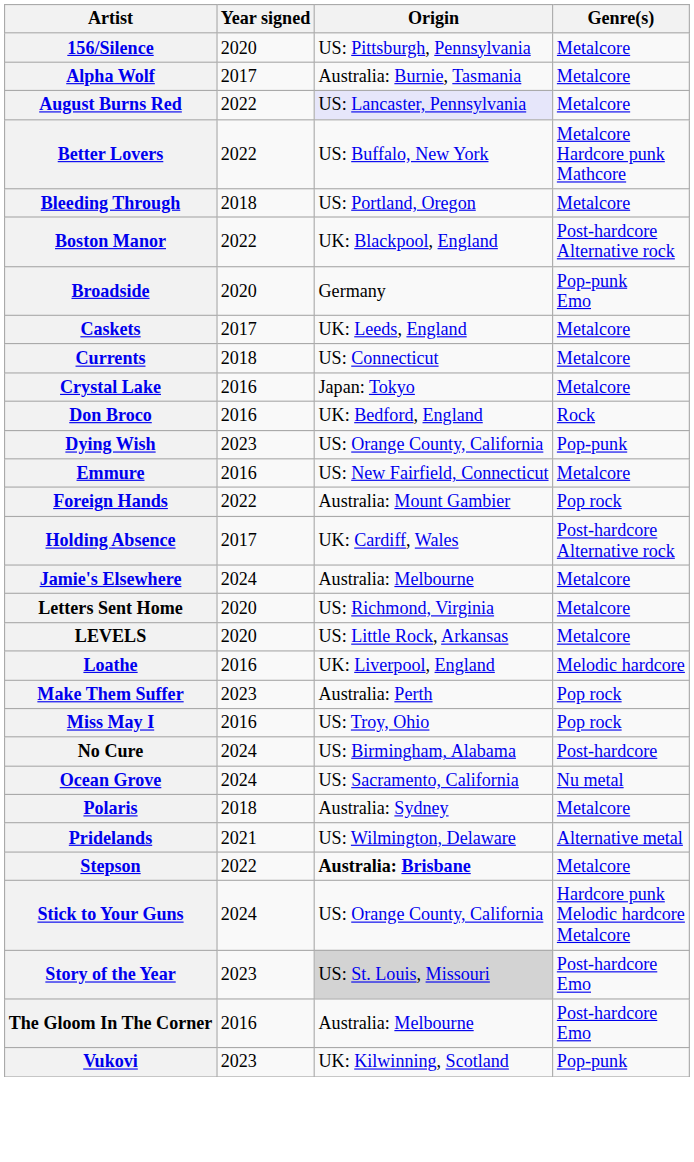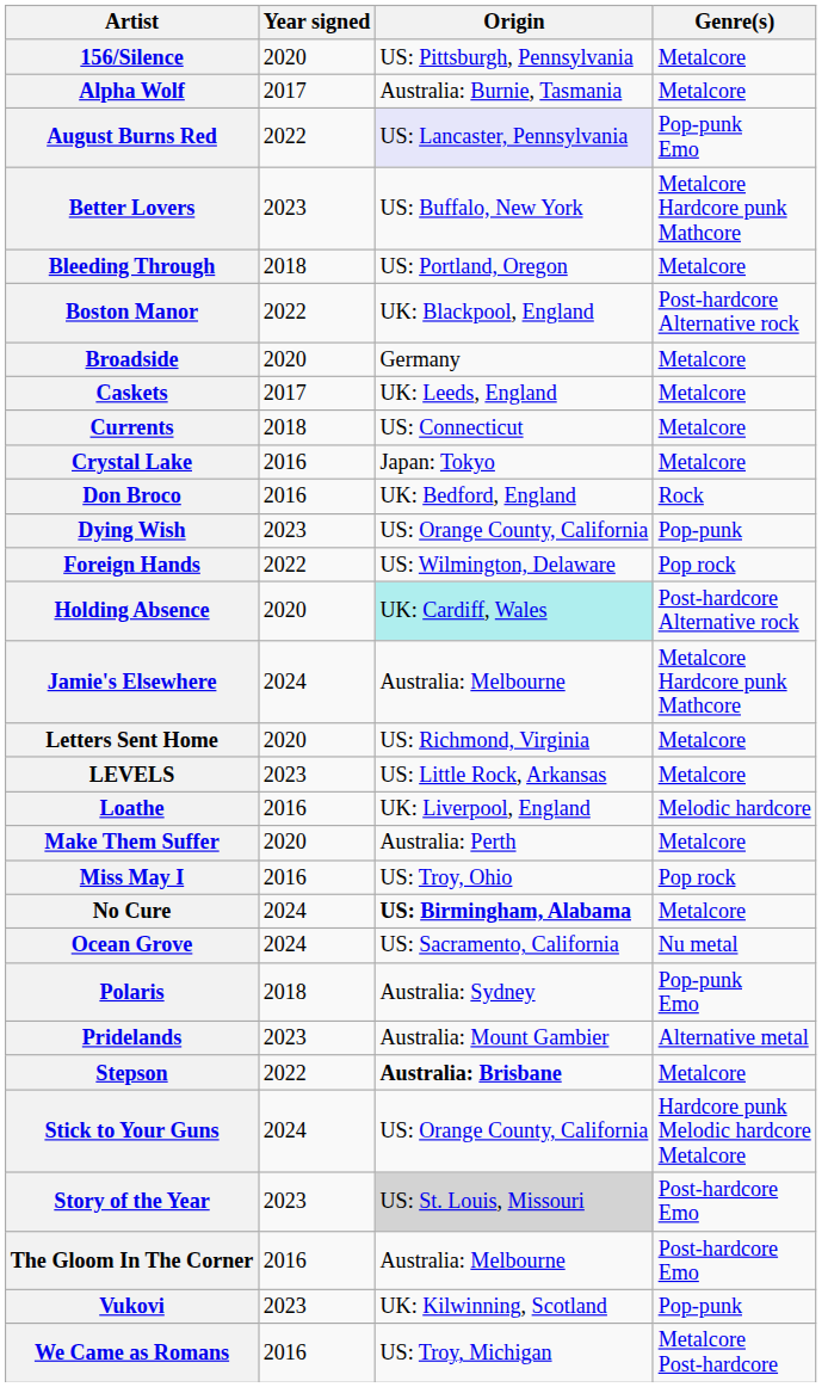 <table class="wikitable plainrowheaders sortable">
 <tr>
 <th>Artist</th>
 <th>Year signed</th>
 <th>Origin</th>
 <th>Genre(s)</th>
 </tr>
 <tr>
 <th scope="row"><a href='#'>156/Silence</a></th>
 <td>2020</td>
 <td>US: <a href='#'>Pittsburgh</a>, <a href='#'>Pennsylvania</a></td>
 <td><a href='#'>Metalcore</a></td>
 </tr>
 <tr>
 <th scope="row"><a href='#'>Alpha Wolf</a></th>
 <td>2017</td>
 <td>Australia: <a href='#'>Burnie</a>, <a href='#'>Tasmania</a></td>
 <td><a href='#'>Metalcore</a></td>
 </tr>
 <tr>
 <th scope="row"><a href='#'>August Burns Red</a></th>
 <td>2022</td>
 <td style="background: lavender;">US: <a href='#'>Lancaster, Pennsylvania</a></td>
-<td><a href='#'>Metalcore</a></td>
+<td><a href='#'>Pop-punk</a><br><a href='#'>Emo</a></td>
 </tr>
 <tr>
 <th scope="row"><a href='#'>Better Lovers</a></th>
-<td>2022</td>
+<td>2023</td>
 <td>US: <a href='#'>Buffalo, New York</a></td>
 <td><a href='#'>Metalcore</a><br><a href='#'>Hardcore punk</a><br><a href='#'>Mathcore</a></td>
 </tr>
 <tr>
 <th scope="row"><a href='#'>Bleeding Through</a></th>
 <td>2018</td>
 <td>US: <a href='#'>Portland, Oregon</a></td>
 <td><a href='#'>Metalcore</a></td>
 </tr>
 <tr>
 <th scope="row"><a href='#'>Boston Manor</a></th>
 <td>2022</td>
 <td>UK: <a href='#'>Blackpool</a>, <a href='#'>England</a></td>
 <td><a href='#'>Post-hardcore</a><br><a href='#'>Alternative rock</a></td>
 </tr>
 <tr>
 <th scope="row"><a href='#'>Broadside</a></th>
 <td>2020</td>
 <td>Germany</td>
-<td><a href='#'>Pop-punk</a><br><a href='#'>Emo</a></td>
+<td><a href='#'>Metalcore</a></td>
 </tr>
 <tr>
 <th scope="row"><a href='#'>Caskets</a></th>
 <td>2017</td>
 <td>UK: <a href='#'>Leeds</a>, <a href='#'>England</a></td>
 <td><a href='#'>Metalcore</a></td>
 </tr>
 <tr>
 <th scope="row"><a href='#'>Currents</a></th>
 <td>2018</td>
 <td>US: <a href='#'>Connecticut</a></td>
 <td><a href='#'>Metalcore</a></td>
 </tr>
 <tr>
 <th scope="row"><a href='#'>Crystal Lake</a></th>
 <td>2016</td>
 <td>Japan: <a href='#'>Tokyo</a></td>
 <td><a href='#'>Metalcore</a></td>
 </tr>
 <tr>
 <th scope="row"><a href='#'>Don Broco</a></th>
 <td>2016</td>
 <td>UK: <a href='#'>Bedford</a>, <a href='#'>England</a></td>
 <td><a href='#'>Rock</a></td>
 </tr>
 <tr>
 <th scope="row"><a href='#'>Dying Wish</a></th>
 <td>2023</td>
 <td>US: <a href='#'>Orange County, California</a></td>
 <td><a href='#'>Pop-punk</a></td>
 </tr>
 <tr>
-<th scope="row"><a href='#'>Emmure</a></th>
-<td>2016</td>
-<td>US: <a href='#'>New Fairfield, Connecticut</a></td>
-<td><a href='#'>Metalcore</a></td>
-</tr>
-<tr>
 <th scope="row"><a href='#'>Foreign Hands</a></th>
 <td>2022</td>
-<td>Australia: <a href='#'>Mount Gambier</a></td>
+<td>US: <a href='#'>Wilmington, Delaware</a></td>
 <td><a href='#'>Pop rock</a></td>
 </tr>
 <tr>
 <th scope="row"><a href='#'>Holding Absence</a></th>
-<td>2017</td>
-<td>UK: <a href='#'>Cardiff</a>, <a href='#'>Wales</a></td>
+<td>2020</td>
+<td style="background: paleturquoise;">UK: <a href='#'>Cardiff</a>, <a href='#'>Wales</a></td>
 <td><a href='#'>Post-hardcore</a><br><a href='#'>Alternative rock</a></td>
 </tr>
 <tr>
 <th scope="row"><a href='#'>Jamie's Elsewhere</a></th>
 <td>2024</td>
 <td>Australia: <a href='#'>Melbourne</a></td>
-<td><a href='#'>Metalcore</a></td>
+<td><a href='#'>Metalcore</a><br><a href='#'>Hardcore punk</a><br><a href='#'>Mathcore</a></td>
 </tr>
 <tr>
 <th scope="row">Letters Sent Home</th>
 <td>2020</td>
 <td>US: <a href='#'>Richmond, Virginia</a></td>
 <td><a href='#'>Metalcore</a></td>
 </tr>
 <tr>
 <th scope="row">LEVELS</th>
-<td>2020</td>
+<td>2023</td>
 <td>US: <a href='#'>Little Rock</a>, <a href='#'>Arkansas</a></td>
 <td><a href='#'>Metalcore</a></td>
 </tr>
 <tr>
 <th scope="row"><a href='#'>Loathe</a></th>
 <td>2016</td>
 <td>UK: <a href='#'>Liverpool</a>, <a href='#'>England</a></td>
 <td><a href='#'>Melodic hardcore</a></td>
 </tr>
 <tr>
 <th scope="row"><a href='#'>Make Them Suffer</a></th>
-<td>2023</td>
+<td>2020</td>
 <td>Australia: <a href='#'>Perth</a></td>
-<td><a href='#'>Pop rock</a></td>
+<td><a href='#'>Metalcore</a></td>
 </tr>
 <tr>
 <th scope="row"><a href='#'>Miss May I</a></th>
 <td>2016</td>
 <td>US: <a href='#'>Troy, Ohio</a></td>
 <td><a href='#'>Pop rock</a></td>
 </tr>
 <tr>
 <th scope="row">No Cure</th>
 <td>2024</td>
-<td>US: <a href='#'>Birmingham, Alabama</a></td>
-<td><a href='#'>Post-hardcore</a></td>
+<td><strong>US: <a href='#'>Birmingham, Alabama</a></strong></td>
+<td><a href='#'>Metalcore</a></td>
 </tr>
 <tr>
 <th scope="row"><a href='#'>Ocean Grove</a></th>
 <td>2024</td>
 <td>US: <a href='#'>Sacramento, California</a></td>
 <td><a href='#'>Nu metal</a></td>
 </tr>
 <tr>
 <th scope="row"><a href='#'>Polaris</a></th>
 <td>2018</td>
 <td>Australia: <a href='#'>Sydney</a></td>
-<td><a href='#'>Metalcore</a></td>
+<td><a href='#'>Pop-punk</a><br><a href='#'>Emo</a></td>
 </tr>
 <tr>
 <th scope="row"><a href='#'>Pridelands</a></th>
-<td>2021</td>
-<td>US: <a href='#'>Wilmington, Delaware</a></td>
+<td>2023</td>
+<td>Australia: <a href='#'>Mount Gambier</a></td>
 <td><a href='#'>Alternative metal</a></td>
 </tr>
 <tr>
 <th scope="row"><a href='#'>Stepson</a></th>
 <td>2022</td>
 <td><strong>Australia: <a href='#'>Brisbane</a></strong></td>
 <td><a href='#'>Metalcore</a></td>
 </tr>
 <tr>
 <th scope="row"><a href='#'>Stick to Your Guns</a></th>
 <td>2024</td>
 <td>US: <a href='#'>Orange County, California</a></td>
 <td><a href='#'>Hardcore punk</a><br><a href='#'>Melodic hardcore</a><br><a href='#'>Metalcore</a></td>
 </tr>
 <tr>
 <th scope="row"><a href='#'>Story of the Year</a></th>
 <td>2023</td>
 <td style="background: lightgrey;">US: <a href='#'>St. Louis</a>, <a href='#'>Missouri</a></td>
 <td><a href='#'>Post-hardcore</a><br><a href='#'>Emo</a></td>
 </tr>
 <tr>
 <th scope="row">The Gloom In The Corner</th>
 <td>2016</td>
 <td>Australia: <a href='#'>Melbourne</a></td>
 <td><a href='#'>Post-hardcore</a><br><a href='#'>Emo</a></td>
 </tr>
 <tr>
 <th scope="row"><a href='#'>Vukovi</a></th>
 <td>2023</td>
 <td>UK: <a href='#'>Kilwinning</a>, <a href='#'>Scotland</a></td>
 <td><a href='#'>Pop-punk</a></td>
 </tr>
+<tr>
+<th scope="row"><a href='#'>We Came as Romans</a></th>
+<td>2016</td>
+<td>US: <a href='#'>Troy, Michigan</a></td>
+<td><a href='#'>Metalcore</a><br><a href='#'>Post-hardcore</a></td>
+</tr>
 </table>
